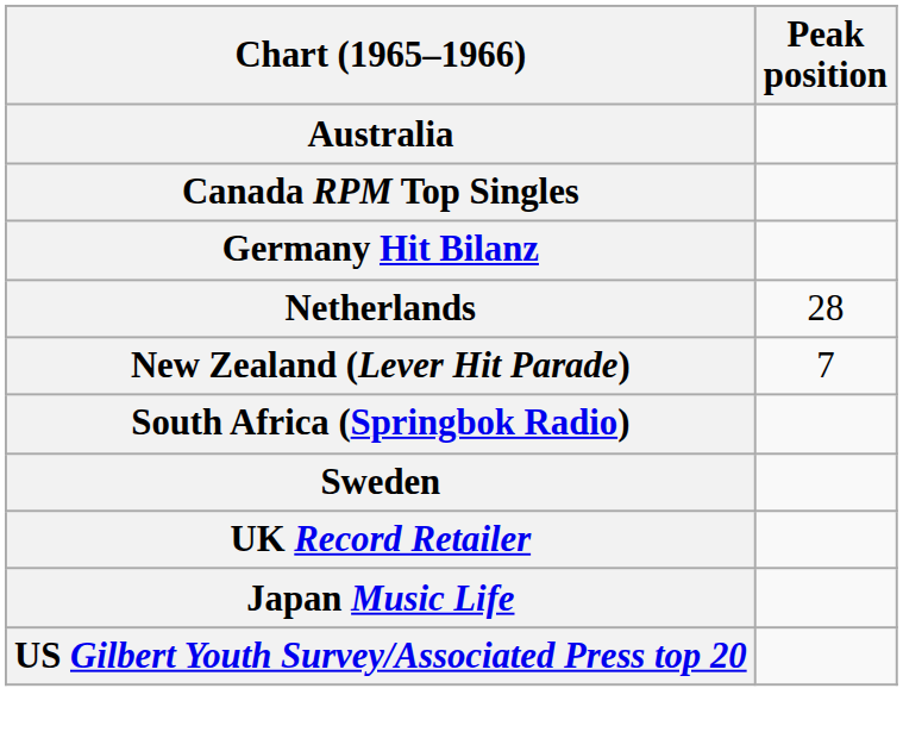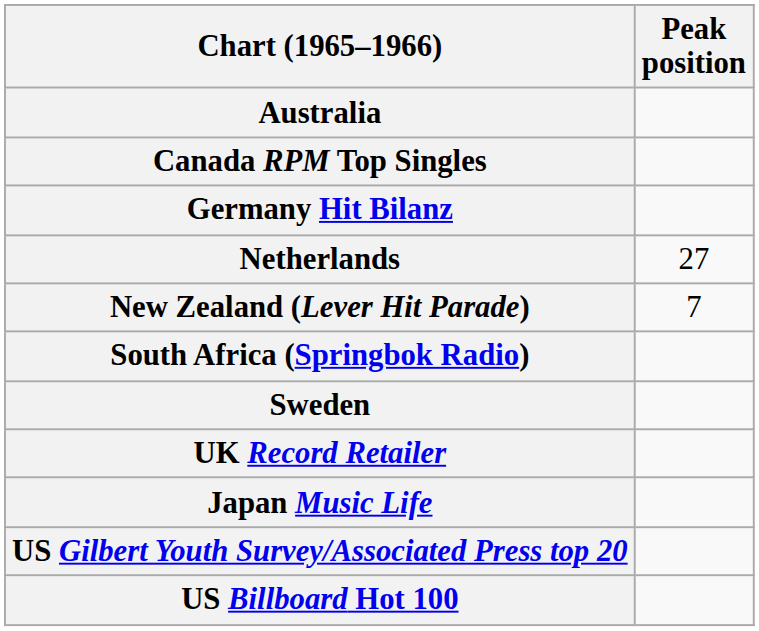 <table class="wikitable sortable plainrowheaders">
 <tr>
 <th>Chart (1965–1966)</th>
 <th>Peak<br>position</th>
 </tr>
 <tr>
 <th scope="row">Australia</th>
 <td></td>
 </tr>
 <tr>
 <th scope="row">Canada <em>RPM</em> Top Singles</th>
 <td></td>
 </tr>
 <tr>
 <th scope="row">Germany <a href='#'>Hit Bilanz</a></th>
 <td></td>
 </tr>
 <tr>
 <th scope="row">Netherlands</th>
-<td style="text-align:center;">28</td>
+<td style="text-align:center;">27</td>
 </tr>
 <tr>
 <th scope="row">New Zealand (<em>Lever Hit Parade</em>)</th>
 <td style="text-align:center;">7</td>
 </tr>
 <tr>
 <th scope="row">South Africa (<a href='#'>Springbok Radio</a>)</th>
 <td></td>
 </tr>
 <tr>
 <th scope="row">Sweden</th>
 <td></td>
 </tr>
 <tr>
 <th scope="row">UK <em><a href='#'>Record Retailer</a></em></th>
 <td></td>
 </tr>
 <tr>
 <th scope="row">Japan <em><a href='#'>Music Life</a></em></th>
 <td></td>
 </tr>
 <tr>
 <th scope="row">US <em> <a href='#'>Gilbert Youth Survey/Associated Press top 20</a></em></th>
 <td></td>
 </tr>
+<tr>
+<th scope="row">US <a href='#'><em>Billboard</em> Hot 100</a></th>
+<td></td>
+</tr>
 </table>
